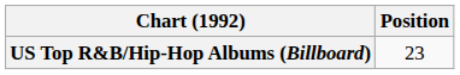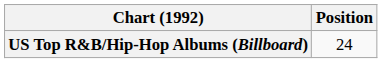 <table class="wikitable plainrowheaders" style="text-align:center">
 <tr>
 <th scope="col">Chart (1992)</th>
 <th scope="col">Position</th>
 </tr>
 <tr>
 <th scope="row">US Top R&B/Hip-Hop Albums (<em>Billboard</em>)</th>
-<td>23</td>
+<td>24</td>
 </tr>
 </table>
